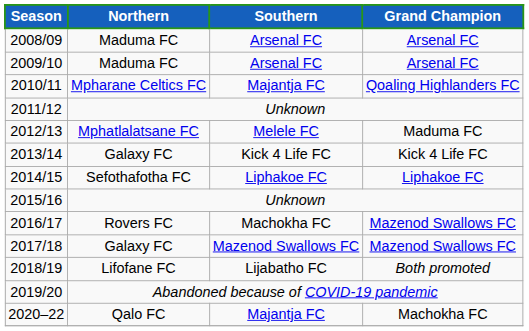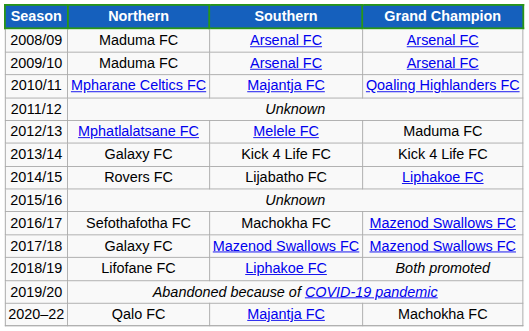 <table class="wikitable" style="text-align:center;">
 <tr>
 <th style="background:#1560BD; color:#FFFFFF; border:2px solid #299617;" scope="col">Season</th>
 <th style="background:#1560BD; color:#FFFFFF; border:2px solid #299617;" scope="col">Northern</th>
 <th style="background:#1560BD; color:#FFFFFF; border:2px solid #299617;" scope="col">Southern</th>
 <th style="background:#1560BD; color:#FFFFFF; border:2px solid #299617;" scope="col">Grand Champion</th>
 </tr>
 <tr>
 <td>2008/09</td>
 <td>Maduma FC</td>
 <td><a href='#'>Arsenal FC</a></td>
 <td><a href='#'>Arsenal FC</a></td>
 </tr>
 <tr>
 <td>2009/10</td>
 <td>Maduma FC</td>
 <td><a href='#'>Arsenal FC</a></td>
 <td><a href='#'>Arsenal FC</a></td>
 </tr>
 <tr>
 <td>2010/11</td>
 <td><a href='#'>Mpharane Celtics FC</a></td>
 <td><a href='#'>Majantja FC</a></td>
 <td><a href='#'>Qoaling Highlanders FC</a></td>
 </tr>
 <tr>
 <td>2011/12</td>
 <td colspan=3><em>Unknown</em></td>
 </tr>
 <tr>
 <td>2012/13</td>
 <td><a href='#'>Mphatlalatsane FC</a></td>
 <td><a href='#'>Melele FC</a></td>
 <td>Maduma FC</td>
 </tr>
 <tr>
 <td>2013/14</td>
 <td>Galaxy FC</td>
 <td>Kick 4 Life FC</td>
 <td>Kick 4 Life FC</td>
 </tr>
 <tr>
 <td>2014/15</td>
-<td>Sefothafotha FC</td>
-<td><a href='#'>Liphakoe FC</a></td>
+<td>Rovers FC</td>
+<td>Lijabatho FC</td>
 <td><a href='#'>Liphakoe FC</a></td>
 </tr>
 <tr>
 <td>2015/16</td>
 <td colspan=3><em>Unknown</em></td>
 </tr>
 <tr>
 <td>2016/17</td>
-<td>Rovers FC</td>
+<td>Sefothafotha FC</td>
 <td>Machokha FC</td>
 <td><a href='#'>Mazenod Swallows FC</a></td>
 </tr>
 <tr>
 <td>2017/18</td>
 <td>Galaxy FC</td>
 <td><a href='#'>Mazenod Swallows FC</a></td>
 <td><a href='#'>Mazenod Swallows FC</a></td>
 </tr>
 <tr>
 <td>2018/19</td>
 <td>Lifofane FC</td>
-<td>Lijabatho FC</td>
+<td><a href='#'>Liphakoe FC</a></td>
 <td><em>Both promoted</em></td>
 </tr>
 <tr>
 <td>2019/20</td>
 <td colspan=3><em>Abandoned because of <a href='#'>COVID-19 pandemic</a></em></td>
 </tr>
 <tr>
 <td>2020–22</td>
 <td>Qalo FC</td>
 <td><a href='#'>Majantja FC</a></td>
 <td>Machokha FC</td>
 </tr>
 <tr>
 </tr>
 </table>
